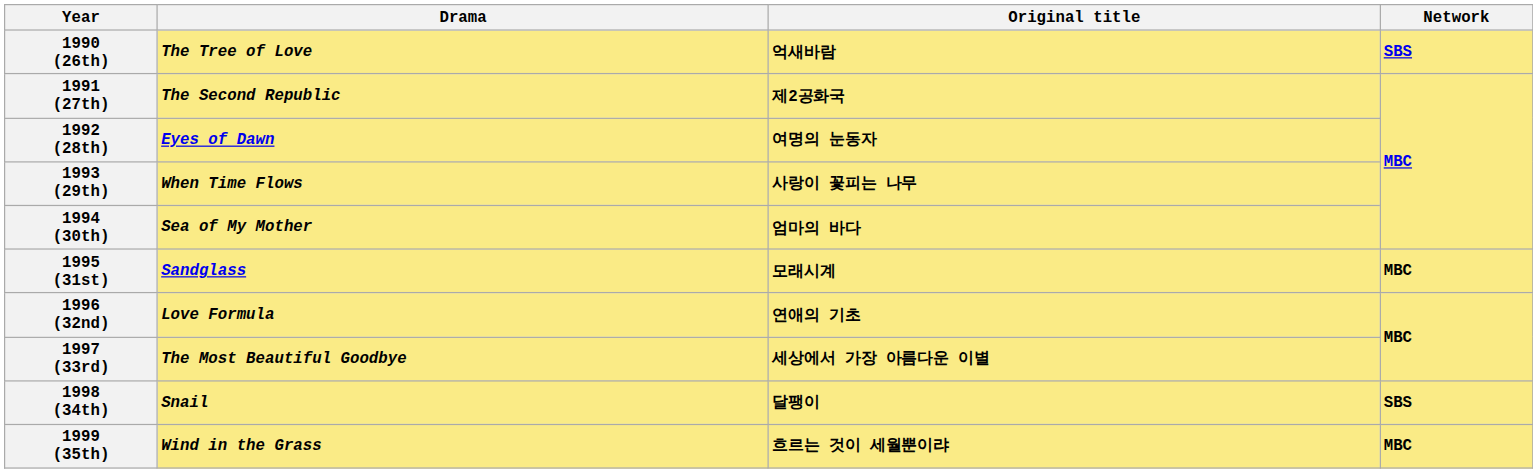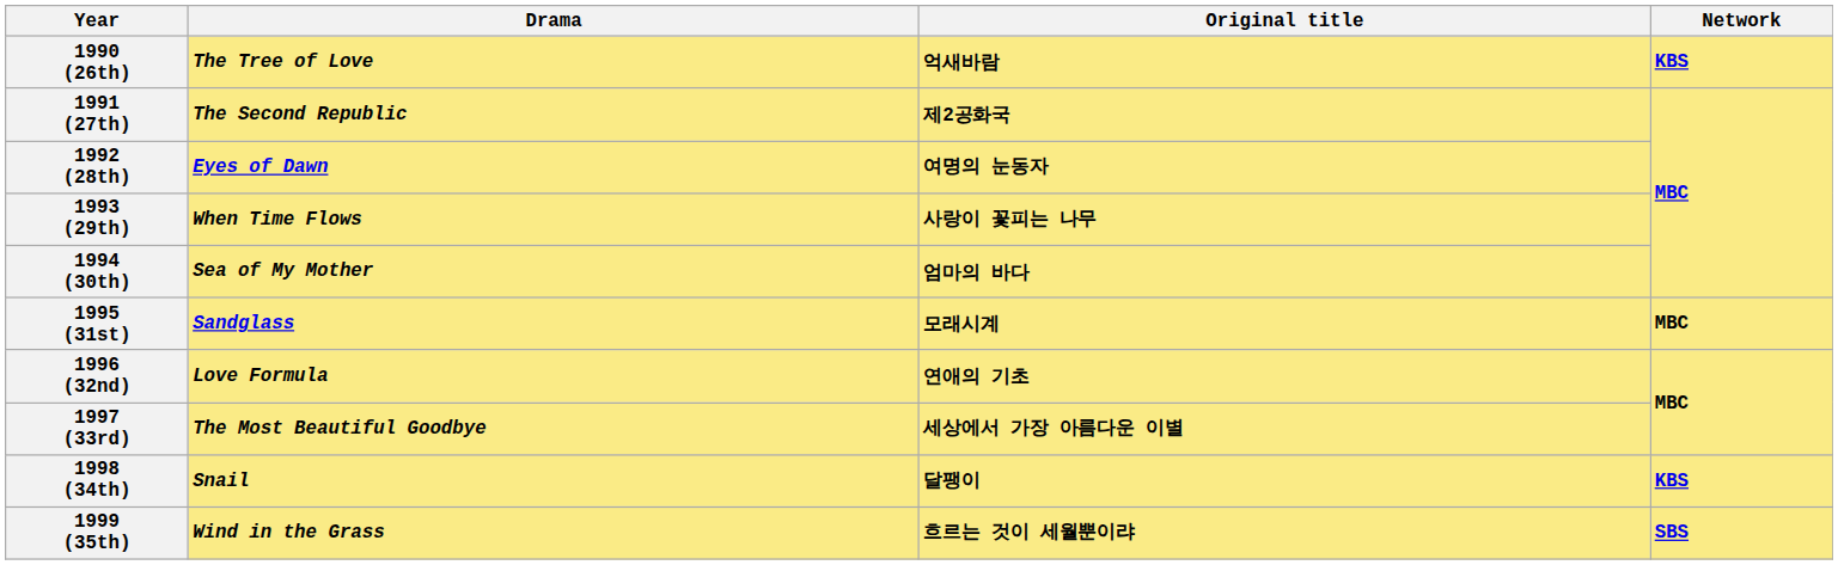 <table class="wikitable" width="100%">
 <tr>
 <th style="width:10%;">Year</th>
 <th style="width:40%;">Drama</th>
 <th style="width:40%;">Original title</th>
 <th style="width:10%;">Network</th>
 </tr>
 <tr>
 <th>1990<br>(26th)</th>
 <td style="background:#FAEB86;"><strong><em>The Tree of Love </em></strong></td>
 <td style="background:#FAEB86;"><strong>억새바람</strong></td>
-<td style="background:#FAEB86;"><strong><a href='#'>SBS</a></strong></td>
+<td style="background:#FAEB86;"><strong><a href='#'>KBS</a></strong></td>
 </tr>
 <tr>
 <th>1991<br>(27th)</th>
 <td style="background:#FAEB86;"><strong><em>The Second Republic </em></strong></td>
 <td style="background:#FAEB86;"><strong>제2공화국</strong></td>
 <td rowspan="4" style="background:#FAEB86;"><strong><a href='#'>MBC</a></strong></td>
 </tr>
 <tr>
 <th>1992<br>(28th)</th>
 <td style="background:#FAEB86;"><strong><em><a href='#'>Eyes of Dawn</a> </em></strong></td>
 <td style="background:#FAEB86;"><strong>여명의 눈동자</strong></td>
 </tr>
 <tr>
 <th>1993<br>(29th)</th>
 <td style="background:#FAEB86;"><strong><em>When Time Flows </em></strong></td>
 <td style="background:#FAEB86;"><strong>사랑이 꽃피는 나무</strong></td>
 </tr>
 <tr>
 <th>1994<br>(30th)</th>
 <td style="background:#FAEB86;"><strong><em>Sea of My Mother </em></strong></td>
 <td style="background:#FAEB86;"><strong>엄마의 바다</strong></td>
 </tr>
 <tr>
 <th>1995<br>(31st)</th>
 <td style="background:#FAEB86;"><strong><em><a href='#'>Sandglass</a> </em></strong></td>
 <td style="background:#FAEB86;"><strong>모래시계</strong></td>
 <td style="background:#FAEB86;"><strong>MBC</strong></td>
 </tr>
 <tr>
 <th>1996<br>(32nd)</th>
 <td style="background:#FAEB86;"><strong><em>Love Formula </em></strong></td>
 <td style="background:#FAEB86;"><strong>연애의 기초</strong></td>
 <td rowspan="2" style="background:#FAEB86;"><strong>MBC</strong></td>
 </tr>
 <tr>
 <th>1997<br>(33rd)</th>
 <td style="background:#FAEB86;"><strong><em>The Most Beautiful Goodbye </em></strong></td>
 <td style="background:#FAEB86;"><strong>세상에서 가장 아름다운 이별</strong></td>
 </tr>
 <tr>
 <th>1998<br>(34th)</th>
 <td style="background:#FAEB86;"><strong><em>Snail </em></strong></td>
 <td style="background:#FAEB86;"><strong>달팽이</strong></td>
-<td style="background:#FAEB86;"><strong>SBS</strong></td>
+<td style="background:#FAEB86;"><strong><a href='#'>KBS</a></strong></td>
 </tr>
 <tr>
 <th>1999<br>(35th)</th>
 <td style="background:#FAEB86;"><strong><em>Wind in the Grass </em></strong></td>
 <td style="background:#FAEB86;"><strong>흐르는 것이 세월뿐이랴</strong></td>
-<td style="background:#FAEB86;"><strong>MBC</strong></td>
+<td style="background:#FAEB86;"><strong><a href='#'>SBS</a></strong></td>
 </tr>
 </table>
